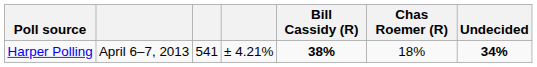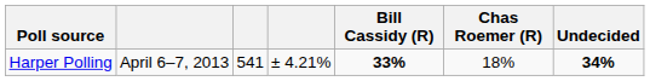 <table class="wikitable" style="text-align:center">
 <tr valign= bottom>
 <th>Poll source</th>
 <th></th>
 <th></th>
 <th></th>
 <th style="width:100px;">Bill<br>Cassidy (R)</th>
 <th style="width:100px;">Chas<br>Roemer (R)</th>
 <th>Undecided</th>
 </tr>
 <tr>
 <td align=left><a href='#'>Harper Polling</a></td>
 <td>April 6–7, 2013</td>
 <td>541</td>
 <td>± 4.21%</td>
-<td><strong>38%</strong></td>
+<td><strong>33%</strong></td>
 <td>18%</td>
 <td><strong>34%</strong></td>
 </tr>
 </table>
